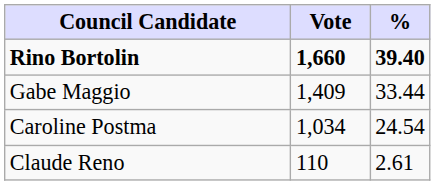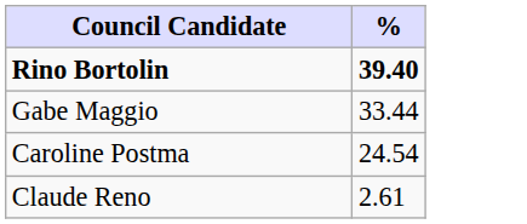 <table class="wikitable sortable">
 <tr>
 <th style="background:#ddf; width:200px;">Council Candidate</th>
-<th style="background:#ddf; width:50px;">Vote</th>
 <th style="background:#ddf; width:30px;">%</th>
 </tr>
 <tr>
 <td><strong>Rino Bortolin</strong></td>
-<td><strong>1,660</strong></td>
 <td><strong>39.40</strong></td>
 </tr>
 <tr>
 <td>Gabe Maggio</td>
-<td>1,409</td>
 <td>33.44</td>
 </tr>
 <tr>
 <td>Caroline Postma</td>
-<td>1,034</td>
 <td>24.54</td>
 </tr>
 <tr>
 <td>Claude Reno</td>
-<td>110</td>
 <td>2.61</td>
 </tr>
 </table>
